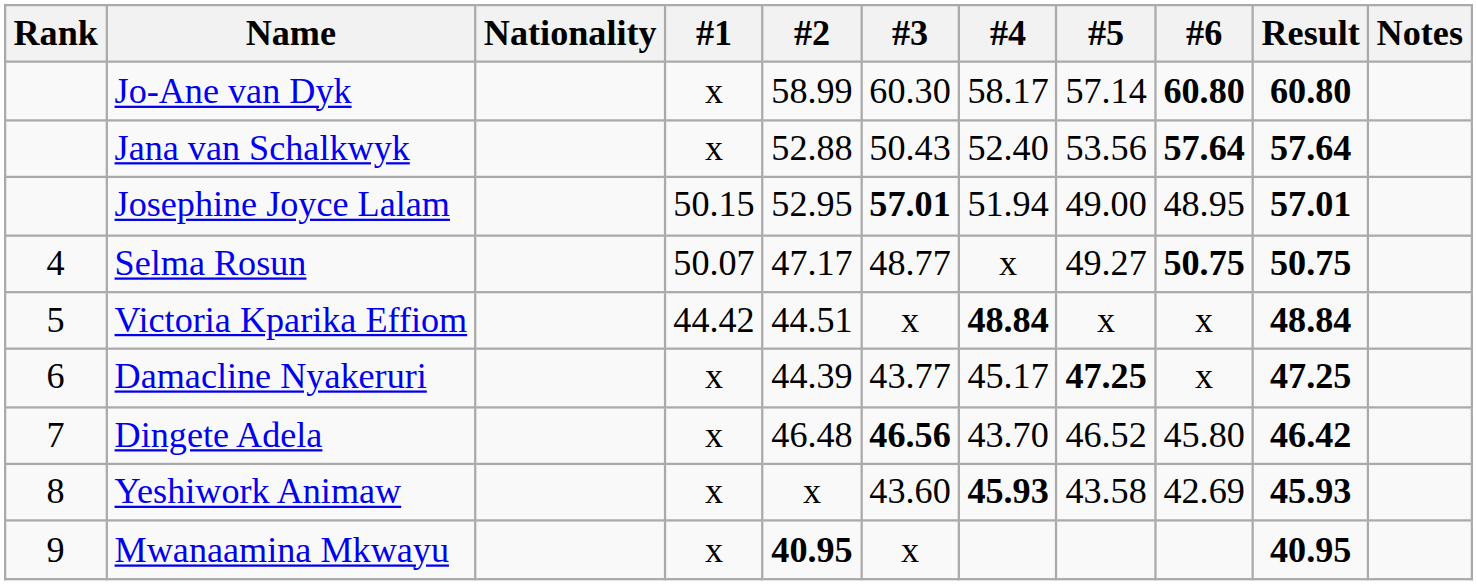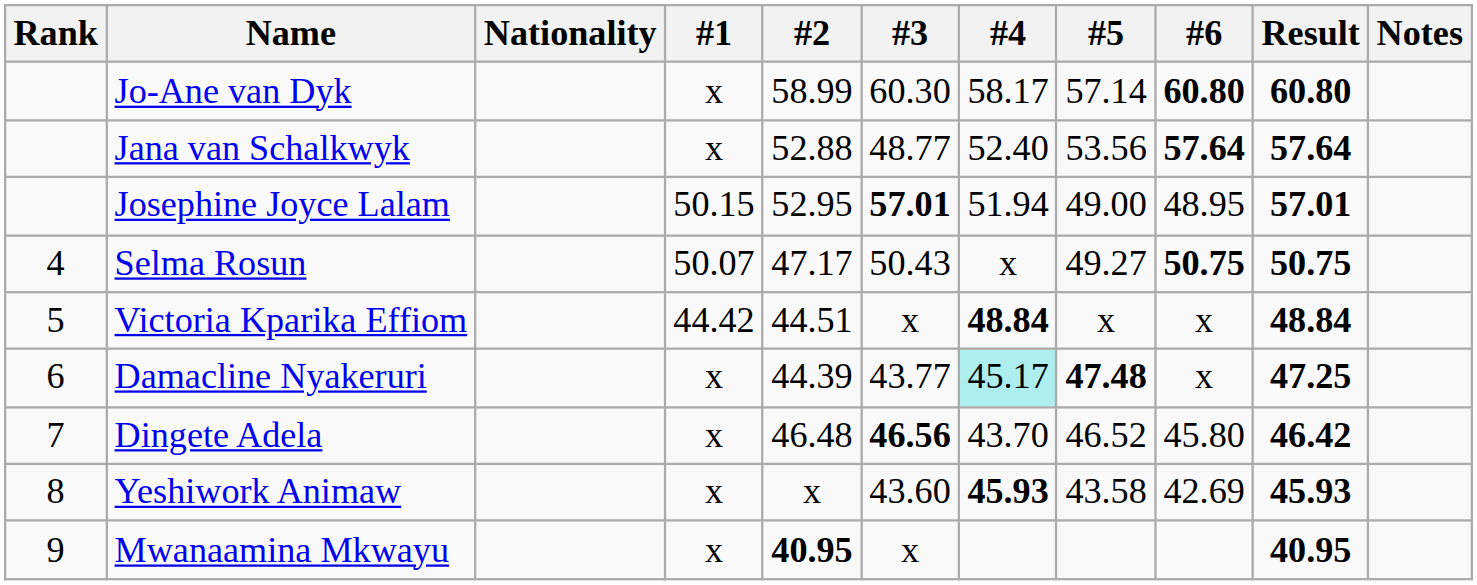 <table class="wikitable sortable" style="text-align:center">
 <tr>
 <th>Rank</th>
 <th>Name</th>
 <th>Nationality</th>
 <th>#1</th>
 <th>#2</th>
 <th>#3</th>
 <th>#4</th>
 <th>#5</th>
 <th>#6</th>
 <th>Result</th>
 <th>Notes</th>
 </tr>
 <tr>
 <td></td>
 <td align=left><a href='#'>Jo-Ane van Dyk</a></td>
 <td align=left></td>
 <td>x</td>
 <td>58.99</td>
 <td>60.30</td>
 <td>58.17</td>
 <td>57.14</td>
 <td><strong>60.80</strong></td>
 <td><strong>60.80</strong></td>
 <td></td>
 </tr>
 <tr>
 <td></td>
 <td align=left><a href='#'>Jana van Schalkwyk</a></td>
 <td align=left></td>
 <td>x</td>
 <td>52.88</td>
-<td>50.43</td>
+<td>48.77</td>
 <td>52.40</td>
 <td>53.56</td>
 <td><strong>57.64</strong></td>
 <td><strong>57.64</strong></td>
 <td></td>
 </tr>
 <tr>
 <td></td>
 <td align=left><a href='#'>Josephine Joyce Lalam</a></td>
 <td align=left></td>
 <td>50.15</td>
 <td>52.95</td>
 <td><strong>57.01</strong></td>
 <td>51.94</td>
 <td>49.00</td>
 <td>48.95</td>
 <td><strong>57.01</strong></td>
 <td></td>
 </tr>
 <tr>
 <td>4</td>
 <td align=left><a href='#'>Selma Rosun</a></td>
 <td align=left></td>
 <td>50.07</td>
 <td>47.17</td>
-<td>48.77</td>
+<td>50.43</td>
 <td>x</td>
 <td>49.27</td>
 <td><strong>50.75</strong></td>
 <td><strong>50.75</strong></td>
 <td></td>
 </tr>
 <tr>
 <td>5</td>
 <td align=left><a href='#'>Victoria Kparika Effiom</a></td>
 <td align=left></td>
 <td>44.42</td>
 <td>44.51</td>
 <td>x</td>
 <td><strong>48.84</strong></td>
 <td>x</td>
 <td>x</td>
 <td><strong>48.84</strong></td>
 <td></td>
 </tr>
 <tr>
 <td>6</td>
 <td align=left><a href='#'>Damacline Nyakeruri</a></td>
 <td align=left></td>
 <td>x</td>
 <td>44.39</td>
 <td>43.77</td>
-<td>45.17</td>
-<td><strong>47.25</strong></td>
+<td style="background: paleturquoise;">45.17</td>
+<td><strong>47.48</strong></td>
 <td>x</td>
 <td><strong>47.25</strong></td>
 <td></td>
 </tr>
 <tr>
 <td>7</td>
 <td align=left><a href='#'>Dingete Adela</a></td>
 <td align=left></td>
 <td>x</td>
 <td>46.48</td>
 <td><strong>46.56</strong></td>
 <td>43.70</td>
 <td>46.52</td>
 <td>45.80</td>
 <td><strong>46.42</strong></td>
 <td></td>
 </tr>
 <tr>
 <td>8</td>
 <td align=left><a href='#'>Yeshiwork Animaw</a></td>
 <td align=left></td>
 <td>x</td>
 <td>x</td>
 <td>43.60</td>
 <td><strong>45.93</strong></td>
 <td>43.58</td>
 <td>42.69</td>
 <td><strong>45.93</strong></td>
 <td></td>
 </tr>
 <tr>
 <td>9</td>
 <td align=left><a href='#'>Mwanaamina Mkwayu</a></td>
 <td align=left></td>
 <td>x</td>
 <td><strong>40.95</strong></td>
 <td>x</td>
 <td></td>
 <td></td>
 <td></td>
 <td><strong>40.95</strong></td>
 <td></td>
 </tr>
 </table>
